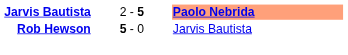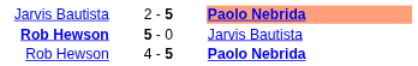 <table style="text-align:center">
 <tr>
 <th width=223></th>
 <th width=100></th>
 <th width=223></th>
 </tr>
 <tr>
-<td align=right><strong><a href='#'>Jarvis Bautista</a> </strong></td>
+<td align=right><a href='#'>Jarvis Bautista</a> </td>
 <td>2 - <strong>5</strong></td>
 <td align=left style="background: lightsalmon;"> <strong><a href='#'>Paolo Nebrida</a></strong></td>
 </tr>
 <tr>
 <td align=right><strong><a href='#'>Rob Hewson</a></strong> </td>
 <td><strong>5</strong> - 0</td>
 <td align=left> <a href='#'>Jarvis Bautista</a></td>
 </tr>
+<tr>
+<td align=right><a href='#'>Rob Hewson</a> </td>
+<td>4 - <strong>5</strong></td>
+<td align=left>  <strong><a href='#'>Paolo Nebrida</a></strong></td>
+</tr>
 </table>
